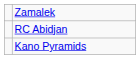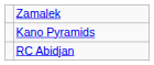 <table class="wikitable" width="200px">
 <tr>
 <td align=center></td>
 <td> <a href='#'>Zamalek</a></td>
 </tr>
 <tr>
 <td align=center></td>
-<td> <a href='#'>RC Abidjan</a></td>
+<td> <a href='#'>Kano Pyramids</a></td>
 </tr>
 <tr>
 <td align=center></td>
-<td> <a href='#'>Kano Pyramids</a></td>
+<td> <a href='#'>RC Abidjan</a></td>
 </tr>
 </table>
